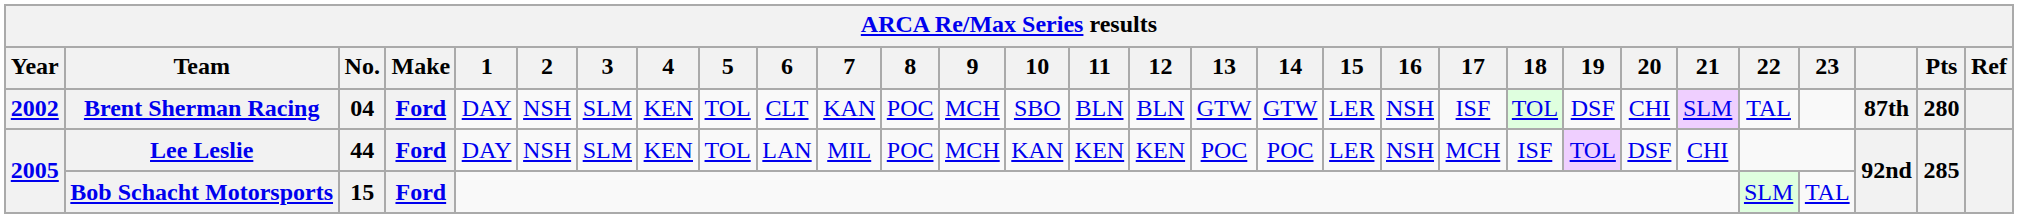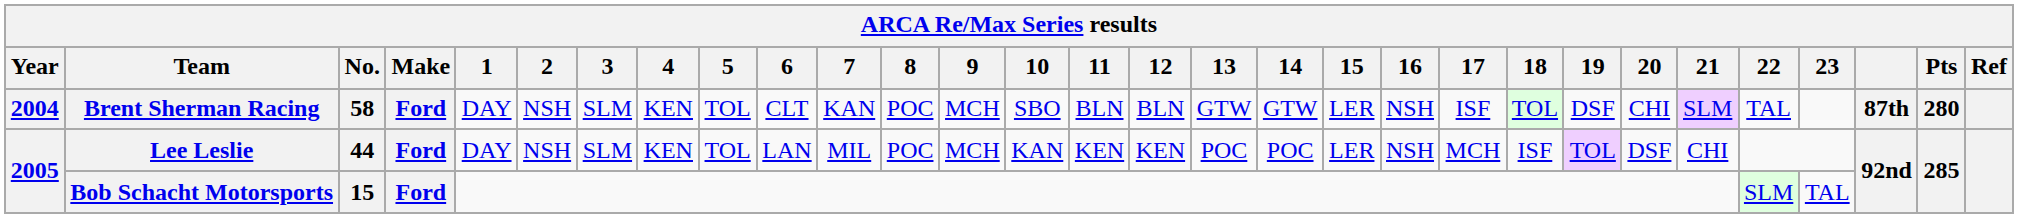 <table class="wikitable" style="text-align:center; font-size:75%">
 <tr>
 <th colspan=45><a href='#'>ARCA Re/Max Series</a> results</th>
 </tr>
 <tr>
 <th>Year</th>
 <th>Team</th>
 <th>No.</th>
 <th>Make</th>
 <th>1</th>
 <th>2</th>
 <th>3</th>
 <th>4</th>
 <th>5</th>
 <th>6</th>
 <th>7</th>
 <th>8</th>
 <th>9</th>
 <th>10</th>
 <th>11</th>
 <th>12</th>
 <th>13</th>
 <th>14</th>
 <th>15</th>
 <th>16</th>
 <th>17</th>
 <th>18</th>
 <th>19</th>
 <th>20</th>
 <th>21</th>
 <th>22</th>
 <th>23</th>
 <th></th>
 <th>Pts</th>
 <th>Ref</th>
 </tr>
 <tr>
-<th><a href='#'>2002</a></th>
+<th><a href='#'>2004</a></th>
 <th><a href='#'>Brent Sherman Racing</a></th>
-<th>04</th>
+<th>58</th>
 <th><a href='#'>Ford</a></th>
 <td><a href='#'>DAY</a></td>
 <td><a href='#'>NSH</a></td>
 <td><a href='#'>SLM</a></td>
 <td><a href='#'>KEN</a></td>
 <td><a href='#'>TOL</a></td>
 <td><a href='#'>CLT</a></td>
 <td><a href='#'>KAN</a></td>
 <td><a href='#'>POC</a></td>
 <td><a href='#'>MCH</a></td>
 <td><a href='#'>SBO</a></td>
 <td><a href='#'>BLN</a></td>
 <td><a href='#'>BLN</a></td>
 <td><a href='#'>GTW</a></td>
 <td><a href='#'>GTW</a></td>
 <td><a href='#'>LER</a></td>
 <td><a href='#'>NSH</a></td>
 <td><a href='#'>ISF</a></td>
 <td style="background:#DFFFDF;"><a href='#'>TOL</a><br></td>
 <td><a href='#'>DSF</a></td>
 <td><a href='#'>CHI</a></td>
 <td style="background:#EFCFFF;"><a href='#'>SLM</a><br></td>
 <td><a href='#'>TAL</a></td>
 <td></td>
 <th>87th</th>
 <th>280</th>
 <th></th>
 </tr>
 <tr>
 <th rowspan=2><a href='#'>2005</a></th>
 <th><a href='#'>Lee Leslie</a></th>
 <th>44</th>
 <th><a href='#'>Ford</a></th>
 <td><a href='#'>DAY</a></td>
 <td><a href='#'>NSH</a></td>
 <td><a href='#'>SLM</a></td>
 <td><a href='#'>KEN</a></td>
 <td><a href='#'>TOL</a></td>
 <td><a href='#'>LAN</a></td>
 <td><a href='#'>MIL</a></td>
 <td><a href='#'>POC</a></td>
 <td><a href='#'>MCH</a></td>
 <td><a href='#'>KAN</a></td>
 <td><a href='#'>KEN</a></td>
 <td><a href='#'>KEN</a></td>
 <td><a href='#'>POC</a></td>
 <td><a href='#'>POC</a></td>
 <td><a href='#'>LER</a></td>
 <td><a href='#'>NSH</a></td>
 <td><a href='#'>MCH</a></td>
 <td><a href='#'>ISF</a></td>
 <td style="background:#EFCFFF;"><a href='#'>TOL</a><br></td>
 <td><a href='#'>DSF</a></td>
 <td><a href='#'>CHI</a></td>
 <td colspan=2></td>
 <th rowspan=2>92nd</th>
 <th rowspan=2>285</th>
 <th rowspan=2></th>
 </tr>
 <tr>
 <th><a href='#'>Bob Schacht Motorsports</a></th>
 <th>15</th>
 <th><a href='#'>Ford</a></th>
 <td colspan=21></td>
 <td style="background:#DFFFDF;"><a href='#'>SLM</a><br></td>
 <td><a href='#'>TAL</a></td>
 </tr>
 </table>
